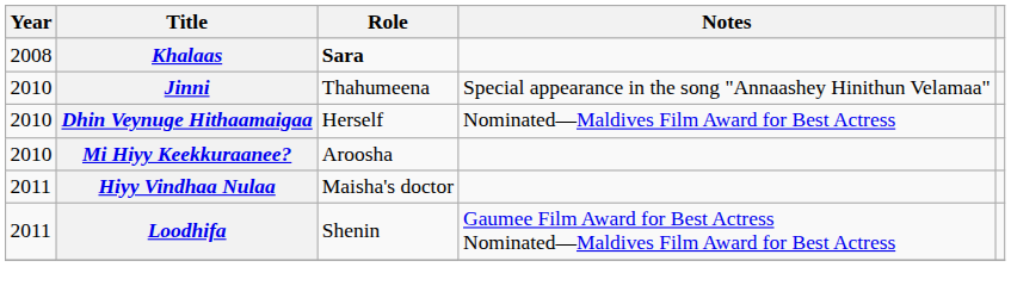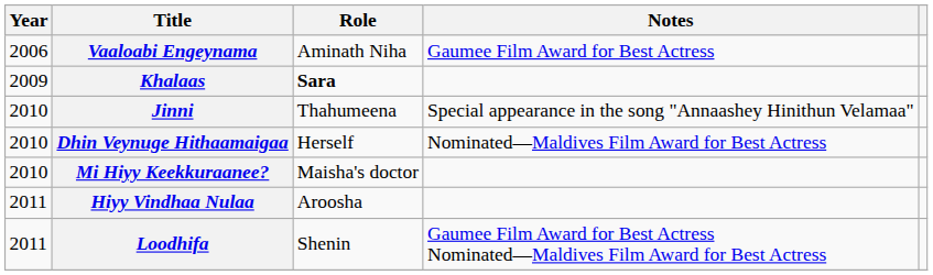 <table class="wikitable sortable plainrowheaders">
 <tr style="background:#ccc; text-align:center;">
 <th scope="col">Year</th>
 <th scope="col">Title</th>
 <th scope="col">Role</th>
 <th scope="col">Notes</th>
 <th scope="col" class="unsortable"></th>
 </tr>
 <tr>
-<td>2008</td>
+<td>2006</td>
+<th scope="row"><em><a href='#'>Vaaloabi Engeynama</a></em></th>
+<td>Aminath Niha</td>
+<td><a href='#'>Gaumee Film Award for Best Actress</a></td>
+<td style="text-align: center;"></td>
+</tr>
+<tr>
+<td>2009</td>
 <th scope="row"><em><a href='#'>Khalaas</a></em></th>
 <td><strong>Sara</strong></td>
 <td></td>
 <td style="text-align: center;"></td>
 </tr>
 <tr>
 <td>2010</td>
 <th scope="row"><em><a href='#'>Jinni</a></em></th>
 <td>Thahumeena</td>
 <td>Special appearance in the song "Annaashey Hinithun Velamaa"</td>
 <td style="text-align: center;"></td>
 </tr>
 <tr>
 <td>2010</td>
 <th scope="row"><em><a href='#'>Dhin Veynuge Hithaamaigaa</a></em></th>
 <td>Herself</td>
 <td>Nominated—<a href='#'>Maldives Film Award for Best Actress</a></td>
 <td style="text-align: center;"></td>
 </tr>
 <tr>
 <td>2010</td>
 <th scope="row"><em><a href='#'>Mi Hiyy Keekkuraanee?</a></em></th>
-<td>Aroosha</td>
+<td>Maisha's doctor</td>
 <td></td>
 <td style="text-align: center;"></td>
 </tr>
 <tr>
 <td>2011</td>
 <th scope="row"><em><a href='#'>Hiyy Vindhaa Nulaa</a></em></th>
-<td>Maisha's doctor</td>
+<td>Aroosha</td>
 <td></td>
 <td style="text-align: center;"></td>
 </tr>
 <tr>
 <td>2011</td>
 <th scope="row"><em><a href='#'>Loodhifa</a></em></th>
 <td>Shenin</td>
 <td><a href='#'>Gaumee Film Award for Best Actress</a><br>Nominated—<a href='#'>Maldives Film Award for Best Actress</a></td>
 <td style="text-align: center;"><br></td>
 </tr>
 <tr>
 </tr>
 </table>
